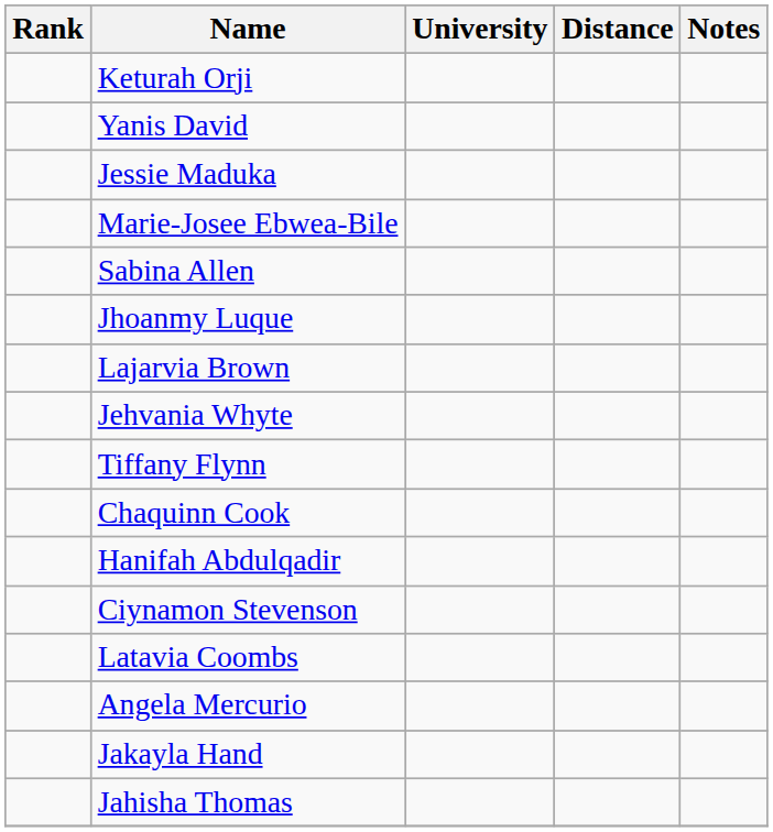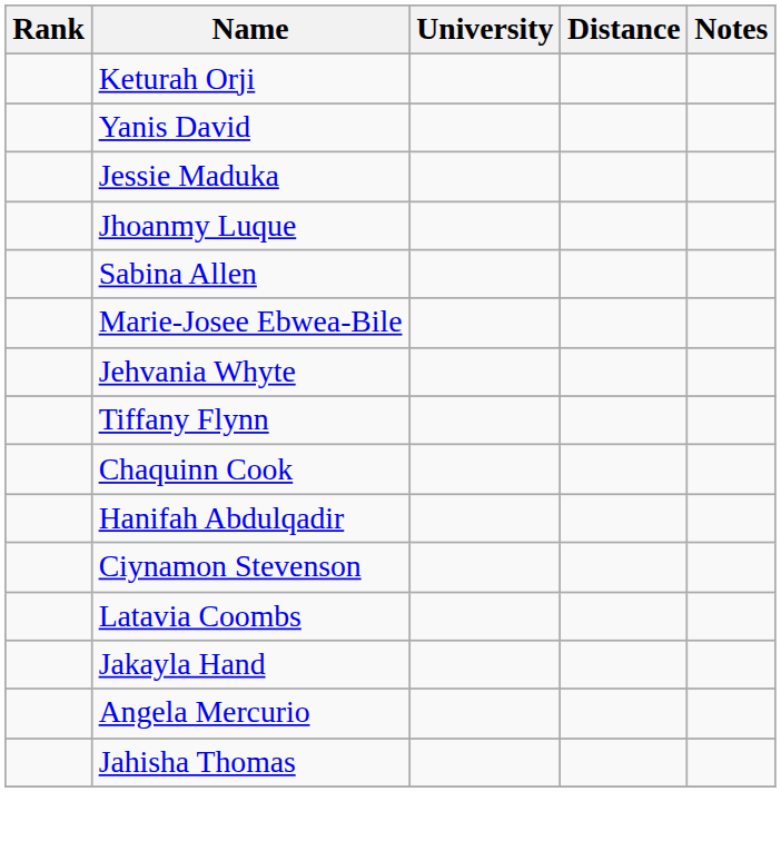 <table class="wikitable sortable" style="text-align:center">
 <tr>
 <th>Rank</th>
 <th>Name</th>
 <th>University</th>
 <th>Distance</th>
 <th>Notes</th>
 </tr>
 <tr>
 <td></td>
 <td align=left><a href='#'>Keturah Orji</a></td>
 <td></td>
 <td><strong></strong></td>
 <td> </td>
 </tr>
 <tr>
 <td></td>
 <td align=left><a href='#'>Yanis David</a></td>
 <td></td>
 <td><strong></strong></td>
 <td></td>
 </tr>
 <tr>
 <td></td>
 <td align=left><a href='#'>Jessie Maduka</a></td>
 <td></td>
 <td><strong></strong></td>
 <td></td>
 </tr>
 <tr>
 <td></td>
-<td align=left><a href='#'>Marie-Josee Ebwea-Bile</a></td>
+<td align=left><a href='#'>Jhoanmy Luque</a></td>
 <td></td>
 <td><strong></strong></td>
 <td></td>
 </tr>
 <tr>
 <td></td>
 <td align=left><a href='#'>Sabina Allen</a></td>
 <td></td>
 <td><strong></strong></td>
 <td></td>
 </tr>
 <tr>
 <td></td>
-<td align=left><a href='#'>Jhoanmy Luque</a></td>
-<td></td>
-<td><strong></strong></td>
-<td></td>
-</tr>
-<tr>
-<td></td>
-<td align=left><a href='#'>Lajarvia Brown</a></td>
+<td align=left><a href='#'>Marie-Josee Ebwea-Bile</a></td>
 <td></td>
 <td><strong></strong></td>
 <td></td>
 </tr>
 <tr>
 <td></td>
 <td align=left><a href='#'>Jehvania Whyte</a></td>
 <td></td>
 <td><strong></strong></td>
 <td></td>
 </tr>
 <tr>
 <td></td>
 <td align=left><a href='#'>Tiffany Flynn</a></td>
 <td></td>
 <td><strong></strong></td>
 <td></td>
 </tr>
 <tr>
 <td></td>
 <td align=left><a href='#'>Chaquinn Cook</a></td>
 <td></td>
 <td><strong></strong></td>
 <td></td>
 </tr>
 <tr>
 <td></td>
 <td align=left><a href='#'>Hanifah Abdulqadir</a></td>
 <td></td>
 <td><strong></strong></td>
 <td></td>
 </tr>
 <tr>
 <td></td>
 <td align=left><a href='#'>Ciynamon Stevenson</a></td>
 <td></td>
 <td><strong></strong></td>
 <td></td>
 </tr>
 <tr>
 <td></td>
 <td align=left><a href='#'>Latavia Coombs</a></td>
 <td></td>
 <td><strong></strong></td>
 <td></td>
 </tr>
 <tr>
 <td></td>
-<td align=left><a href='#'>Angela Mercurio</a></td>
+<td align=left><a href='#'>Jakayla Hand</a></td>
 <td></td>
 <td><strong></strong></td>
 <td></td>
 </tr>
 <tr>
 <td></td>
-<td align=left><a href='#'>Jakayla Hand</a></td>
+<td align=left><a href='#'>Angela Mercurio</a></td>
 <td></td>
 <td><strong></strong></td>
 <td></td>
 </tr>
 <tr>
 <td></td>
 <td align=left><a href='#'>Jahisha Thomas</a></td>
 <td></td>
 <td><strong></strong></td>
 <td></td>
 </tr>
 <tr>
 </tr>
 </table>
